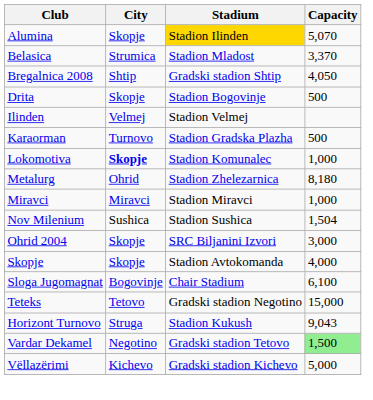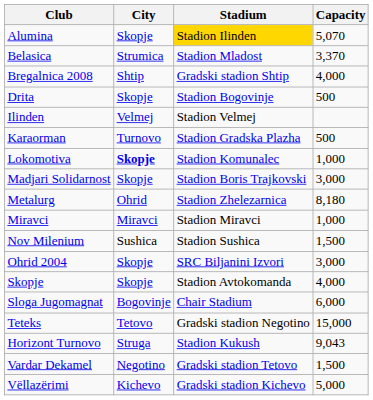 <table class="wikitable sortable">
 <tr>
 <th>Club</th>
 <th>City</th>
 <th>Stadium</th>
 <th>Capacity</th>
 </tr>
 <tr>
 <td><a href='#'>Alumina</a></td>
 <td><a href='#'>Skopje</a></td>
 <td style="background: gold;">Stadion Ilinden</td>
 <td>5,070</td>
 </tr>
 <tr>
 <td><a href='#'>Belasica</a></td>
 <td><a href='#'>Strumica</a></td>
 <td><a href='#'>Stadion Mladost</a></td>
 <td>3,370</td>
 </tr>
 <tr>
 <td><a href='#'>Bregalnica 2008</a></td>
 <td><a href='#'>Shtip</a></td>
 <td><a href='#'>Gradski stadion Shtip</a></td>
-<td>4,050</td>
+<td>4,000</td>
 </tr>
 <tr>
 <td><a href='#'>Drita</a></td>
 <td><a href='#'>Skopje</a></td>
 <td><a href='#'>Stadion Bogovinje</a></td>
 <td>500</td>
 </tr>
 <tr>
 <td><a href='#'>Ilinden</a></td>
 <td><a href='#'>Velmej</a></td>
 <td>Stadion Velmej</td>
 <td></td>
 </tr>
 <tr>
 <td><a href='#'>Karaorman</a></td>
 <td><a href='#'>Turnovo</a></td>
 <td><a href='#'>Stadion Gradska Plazha</a></td>
 <td>500</td>
 </tr>
 <tr>
 <td><a href='#'>Lokomotiva</a></td>
 <td><strong><a href='#'>Skopje</a></strong></td>
 <td><a href='#'>Stadion Komunalec</a></td>
 <td>1,000</td>
 </tr>
 <tr>
+<td><a href='#'>Madjari Solidarnost</a></td>
+<td><a href='#'>Skopje</a></td>
+<td><a href='#'>Stadion Boris Trajkovski</a></td>
+<td>3,000</td>
+</tr>
+<tr>
 <td><a href='#'>Metalurg</a></td>
 <td><a href='#'>Ohrid</a></td>
 <td><a href='#'>Stadion Zhelezarnica</a></td>
 <td>8,180</td>
 </tr>
 <tr>
 <td><a href='#'>Miravci</a></td>
 <td><a href='#'>Miravci</a></td>
 <td>Stadion Miravci</td>
 <td>1,000</td>
 </tr>
 <tr>
 <td><a href='#'>Nov Milenium</a></td>
 <td>Sushica</td>
 <td>Stadion Sushica</td>
-<td>1,504</td>
+<td>1,500</td>
 </tr>
 <tr>
 <td><a href='#'>Ohrid 2004</a></td>
 <td><a href='#'>Skopje</a></td>
 <td><a href='#'>SRC Biljanini Izvori</a></td>
 <td>3,000</td>
 </tr>
 <tr>
 <td><a href='#'>Skopje</a></td>
 <td><a href='#'>Skopje</a></td>
 <td>Stadion Avtokomanda</td>
 <td>4,000</td>
 </tr>
 <tr>
 <td><a href='#'>Sloga Jugomagnat</a></td>
 <td><a href='#'>Bogovinje</a></td>
 <td><a href='#'>Chair Stadium</a></td>
-<td>6,100</td>
+<td>6,000</td>
 </tr>
 <tr>
 <td><a href='#'>Teteks</a></td>
 <td><a href='#'>Tetovo</a></td>
 <td>Gradski stadion Negotino</td>
 <td>15,000</td>
 </tr>
 <tr>
 <td><a href='#'>Horizont Turnovo</a></td>
 <td><a href='#'>Struga</a></td>
 <td><a href='#'>Stadion Kukush</a></td>
 <td>9,043</td>
 </tr>
 <tr>
 <td><a href='#'>Vardar Dekamel</a></td>
 <td><a href='#'>Negotino</a></td>
 <td><a href='#'>Gradski stadion Tetovo</a></td>
-<td style="background: lightgreen;">1,500</td>
+<td>1,500</td>
 </tr>
 <tr>
 <td><a href='#'>Vëllazërimi</a></td>
 <td><a href='#'>Kichevo</a></td>
 <td><a href='#'>Gradski stadion Kichevo</a></td>
 <td>5,000</td>
 </tr>
 </table>
